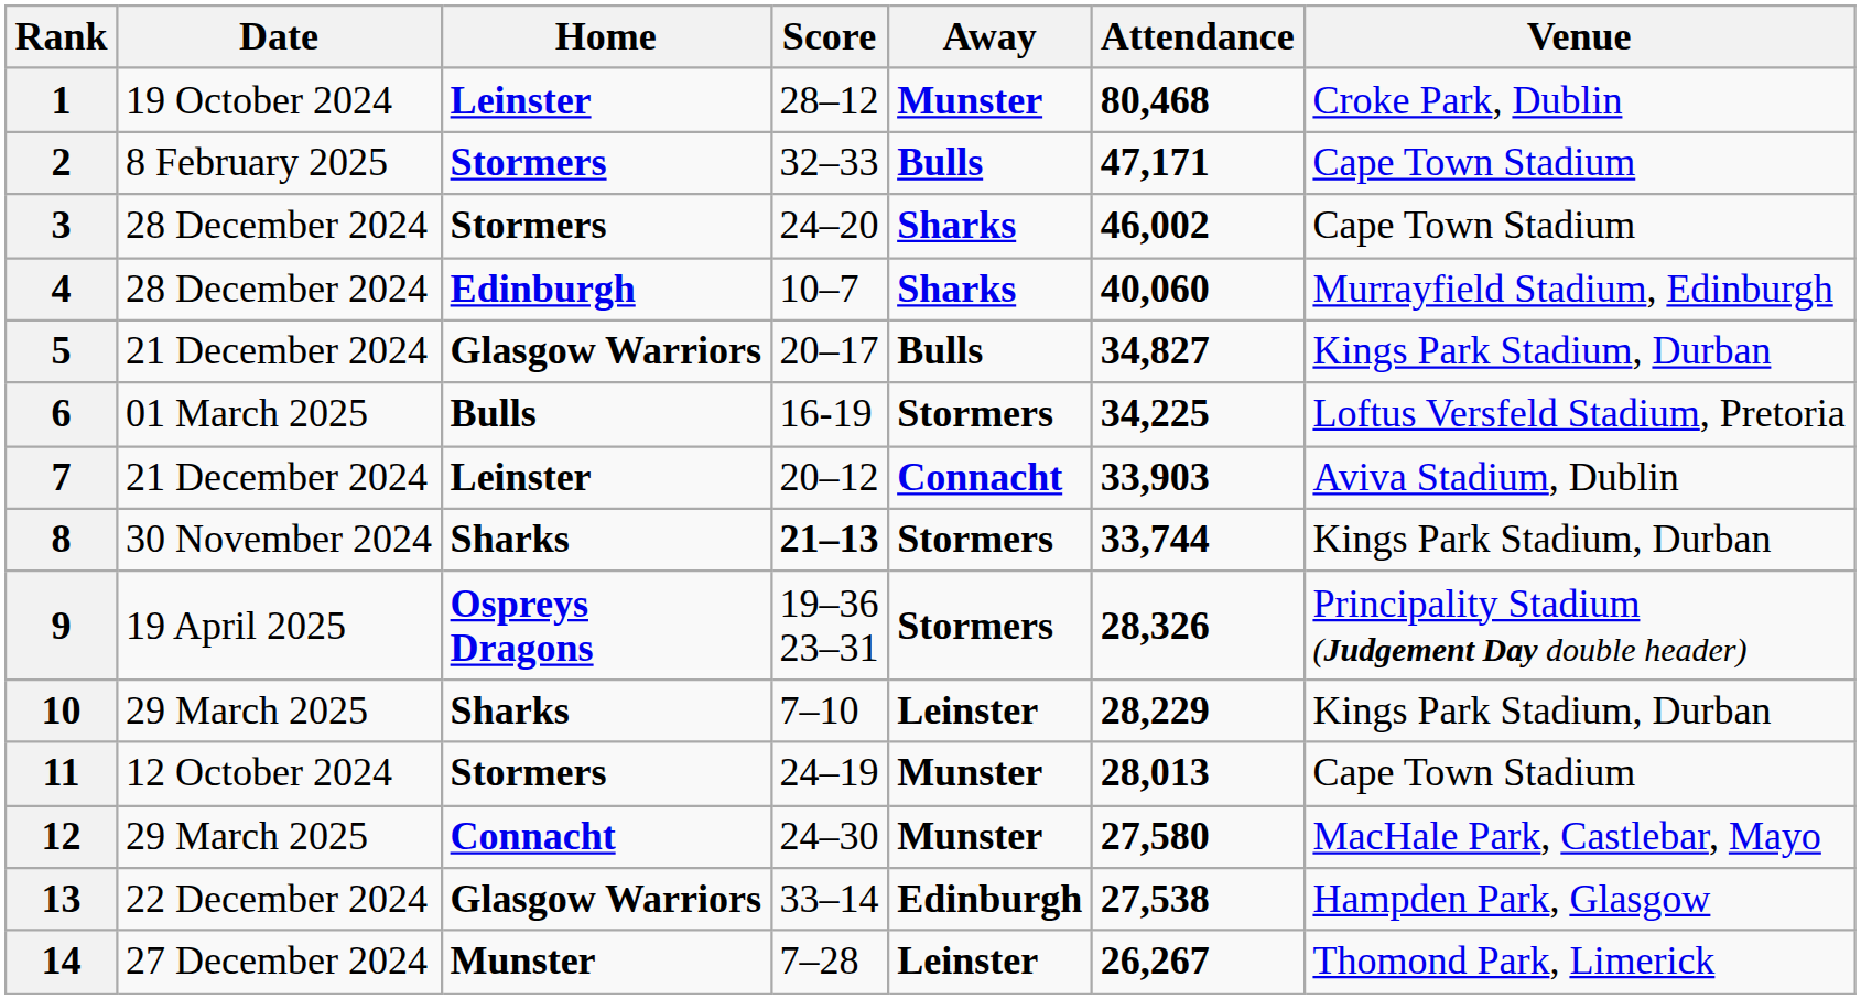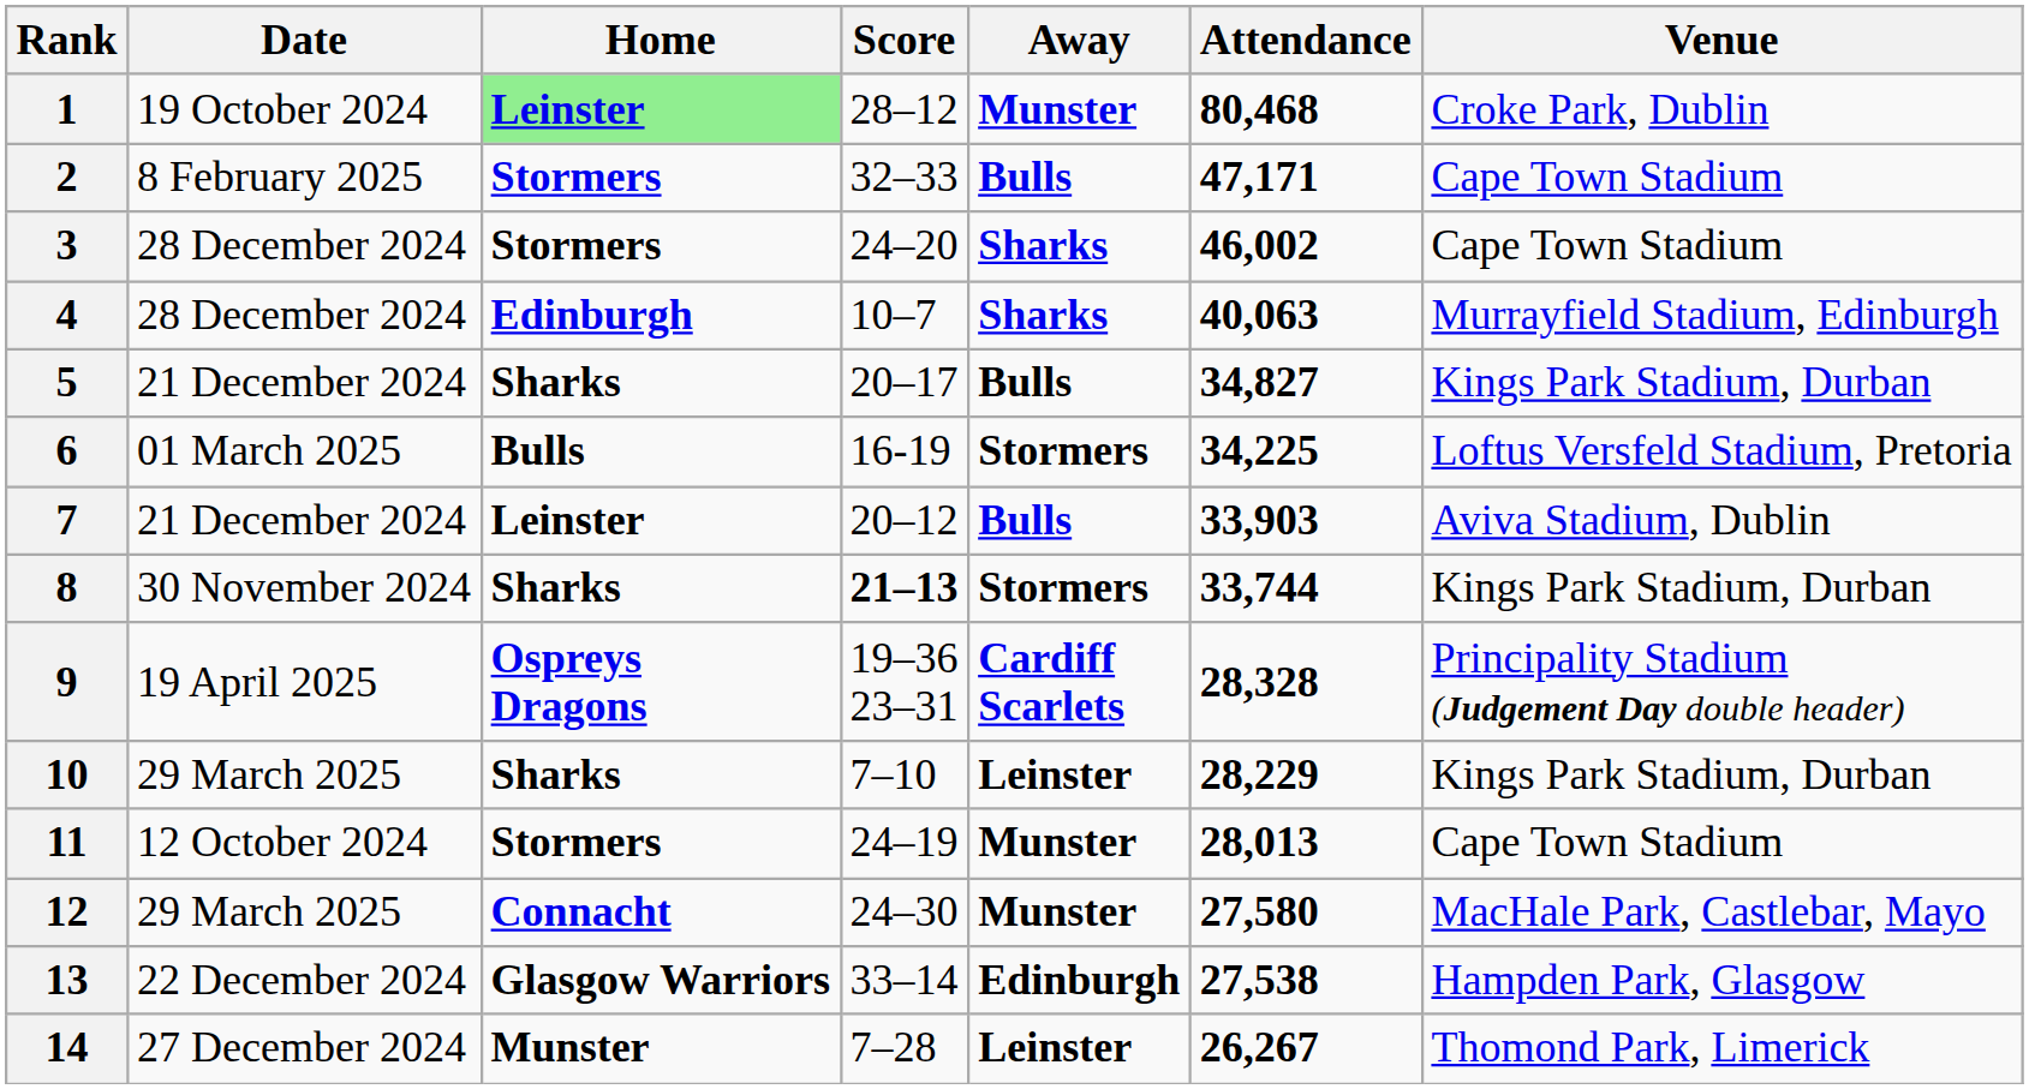 <table class="wikitable">
 <tr>
 <th>Rank</th>
 <th>Date</th>
 <th>Home</th>
 <th>Score</th>
 <th>Away</th>
 <th>Attendance</th>
 <th>Venue</th>
 </tr>
 <tr>
 <th>1</th>
 <td>19 October 2024</td>
-<td><strong><a href='#'>Leinster</a></strong></td>
+<td style="background: lightgreen;"><strong><a href='#'>Leinster</a></strong></td>
 <td>28–12</td>
 <td><strong><a href='#'>Munster</a></strong></td>
 <td><strong>80,468</strong></td>
 <td> <a href='#'>Croke Park</a>, <a href='#'>Dublin</a></td>
 </tr>
 <tr>
 <th>2</th>
 <td>8 February 2025</td>
 <td><strong><a href='#'>Stormers</a></strong></td>
 <td>32–33</td>
 <td><strong><a href='#'>Bulls</a></strong></td>
 <td><strong>47,171</strong></td>
 <td> <a href='#'>Cape Town Stadium</a></td>
 </tr>
 <tr>
 <th>3</th>
 <td>28 December 2024</td>
 <td><strong>Stormers</strong></td>
 <td>24–20</td>
 <td><strong><a href='#'>Sharks</a></strong></td>
 <td><strong>46,002</strong></td>
 <td> Cape Town Stadium</td>
 </tr>
 <tr>
 <th>4</th>
 <td>28 December 2024</td>
 <td><strong><a href='#'>Edinburgh</a></strong></td>
 <td>10–7</td>
 <td><strong><a href='#'>Sharks</a></strong></td>
-<td><strong>40,060</strong></td>
+<td><strong>40,063</strong></td>
 <td> <a href='#'>Murrayfield Stadium</a>, <a href='#'>Edinburgh</a></td>
 </tr>
 <tr>
 <th>5</th>
 <td>21 December 2024</td>
-<td><strong>Glasgow Warriors</strong></td>
+<td><strong>Sharks</strong></td>
 <td>20–17</td>
 <td><strong>Bulls</strong></td>
 <td><strong>34,827</strong></td>
 <td> <a href='#'>Kings Park Stadium</a>, <a href='#'>Durban</a></td>
 </tr>
 <tr>
 <th>6</th>
 <td>01 March 2025</td>
 <td><strong>Bulls</strong></td>
 <td>16-19</td>
 <td><strong>Stormers</strong></td>
 <td><strong>34,225</strong></td>
 <td> <a href='#'>Loftus Versfeld Stadium</a>, Pretoria</td>
 </tr>
 <tr>
 <th>7</th>
 <td>21 December 2024</td>
 <td><strong>Leinster</strong></td>
 <td>20–12</td>
-<td><strong><a href='#'>Connacht</a></strong></td>
+<td><strong><a href='#'>Bulls</a></strong></td>
 <td><strong>33,903</strong></td>
 <td> <a href='#'>Aviva Stadium</a>, Dublin</td>
 </tr>
 <tr>
 <th>8</th>
 <td>30 November 2024</td>
 <td><strong>Sharks</strong></td>
 <td><strong>21–13</strong></td>
 <td><strong>Stormers</strong></td>
 <td><strong>33,744</strong></td>
 <td> Kings Park Stadium, Durban</td>
 </tr>
 <tr>
 <th>9</th>
 <td>19 April 2025</td>
 <td><a href='#'><strong>Ospreys</strong></a><br><a href='#'><strong>Dragons</strong></a></td>
 <td>19–36<br>23–31</td>
-<td><strong>Stormers</strong></td>
-<td><strong>28,326</strong></td>
+<td><a href='#'><strong>Cardiff</strong></a><br><strong><a href='#'>Scarlets</a></strong></td>
+<td><strong>28,328</strong></td>
 <td> <a href='#'>Principality Stadium</a><br><em><small>(<strong>Judgement Day</strong> double header)</small></em></td>
 </tr>
 <tr>
 <th>10</th>
 <td>29 March 2025</td>
 <td><strong>Sharks</strong></td>
 <td>7–10</td>
 <td><strong>Leinster</strong></td>
 <td><strong>28,229</strong></td>
 <td> Kings Park Stadium, Durban</td>
 </tr>
 <tr>
 <th>11</th>
 <td>12 October 2024</td>
 <td><strong>Stormers</strong></td>
 <td>24–19</td>
 <td><strong>Munster</strong></td>
 <td><strong>28,013</strong></td>
 <td> Cape Town Stadium</td>
 </tr>
 <tr>
 <th>12</th>
 <td>29 March 2025</td>
 <td><strong><a href='#'>Connacht</a></strong></td>
 <td>24–30</td>
 <td><strong>Munster</strong></td>
 <td><strong>27,580</strong></td>
 <td> <a href='#'>MacHale Park</a>, <a href='#'>Castlebar</a>, <a href='#'>Mayo</a></td>
 </tr>
 <tr>
 <th>13</th>
 <td>22 December 2024</td>
 <td><strong>Glasgow Warriors</strong></td>
 <td>33–14</td>
 <td><strong>Edinburgh</strong></td>
 <td><strong>27,538</strong></td>
 <td> <a href='#'>Hampden Park</a>, <a href='#'>Glasgow</a></td>
 </tr>
 <tr>
 <th>14</th>
 <td>27 December 2024</td>
 <td><strong>Munster</strong></td>
 <td>7–28</td>
 <td><strong>Leinster</strong></td>
 <td><strong>26,267</strong></td>
 <td> <a href='#'>Thomond Park</a>, <a href='#'>Limerick</a></td>
 </tr>
 </table>
